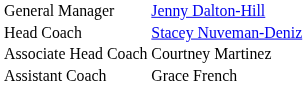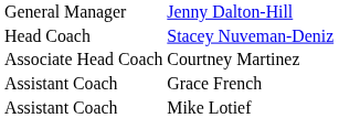 <table |class="wikitable">
 <tr>
 <td style="border:none">General Manager</td>
 <td style="border:none; text-align:left"><a href='#'>Jenny Dalton-Hill</a></td>
 </tr>
 <tr>
 <td style="border:none">Head Coach</td>
 <td style="border:none; text-align:left"><a href='#'>Stacey Nuveman-Deniz</a></td>
 </tr>
 <tr>
 <td style="border:none">Associate Head Coach</td>
 <td style="border:none; text-align:left">Courtney Martinez</td>
 </tr>
 <tr>
 <td style="border:none">Assistant Coach</td>
 <td style="border:none; text-align:left">Grace French</td>
 </tr>
+<tr>
+<td style="border:none">Assistant Coach</td>
+<td style="border:none; text-align:left">Mike Lotief</td>
+</tr>
 </table>
